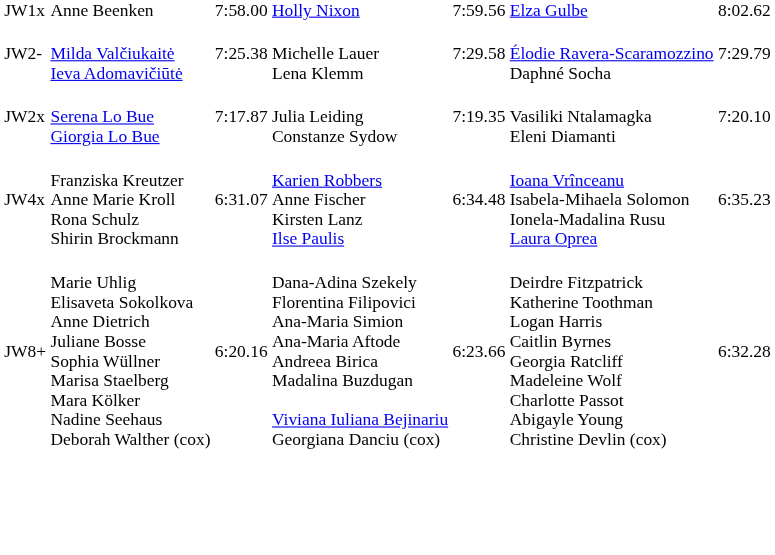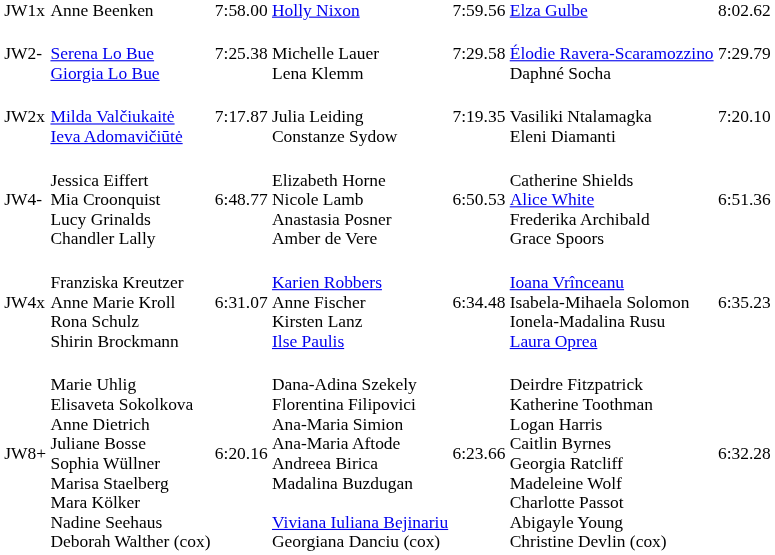 <table>
 <tr>
 <td>JW1x</td>
 <td>Anne Beenken<br></td>
 <td>7:58.00</td>
 <td><a href='#'>Holly Nixon</a><br></td>
 <td>7:59.56</td>
 <td><a href='#'>Elza Gulbe</a><br></td>
 <td>8:02.62</td>
 </tr>
 <tr>
 <td>JW2-</td>
-<td><br><a href='#'>Milda Valčiukaitė</a><br><a href='#'>Ieva Adomavičiūtė</a></td>
+<td><br><a href='#'>Serena Lo Bue</a><br><a href='#'>Giorgia Lo Bue</a></td>
 <td>7:25.38</td>
 <td><br>Michelle Lauer<br>Lena Klemm</td>
 <td>7:29.58</td>
 <td><br><a href='#'>Élodie Ravera-Scaramozzino</a><br>Daphné Socha</td>
 <td>7:29.79</td>
 </tr>
 <tr>
 <td>JW2x</td>
-<td><br><a href='#'>Serena Lo Bue</a><br><a href='#'>Giorgia Lo Bue</a></td>
+<td><br><a href='#'>Milda Valčiukaitė</a><br><a href='#'>Ieva Adomavičiūtė</a></td>
 <td>7:17.87</td>
 <td><br>Julia Leiding<br>Constanze Sydow</td>
 <td>7:19.35</td>
 <td><br>Vasiliki Ntalamagka<br>Eleni Diamanti</td>
 <td>7:20.10</td>
+</tr>
+<tr>
+<td>JW4-</td>
+<td><br>Jessica Eiffert<br>Mia Croonquist<br>Lucy Grinalds<br>Chandler Lally</td>
+<td>6:48.77</td>
+<td><br>Elizabeth Horne<br>Nicole Lamb<br>Anastasia Posner<br>Amber de Vere</td>
+<td>6:50.53</td>
+<td><br>Catherine Shields<br><a href='#'>Alice White</a><br>Frederika Archibald<br>Grace Spoors</td>
+<td>6:51.36</td>
 </tr>
 <tr>
 <td>JW4x</td>
 <td><br>Franziska Kreutzer<br>Anne Marie Kroll<br>Rona Schulz<br>Shirin Brockmann</td>
 <td>6:31.07</td>
 <td><br><a href='#'>Karien Robbers</a><br>Anne Fischer<br>Kirsten Lanz<br><a href='#'>Ilse Paulis</a></td>
 <td>6:34.48</td>
 <td><br><a href='#'>Ioana Vrînceanu</a><br>Isabela-Mihaela Solomon<br>Ionela-Madalina Rusu<br><a href='#'>Laura Oprea</a></td>
 <td>6:35.23</td>
 </tr>
 <tr>
 <td>JW8+</td>
 <td><br>Marie Uhlig<br>Elisaveta Sokolkova<br>Anne Dietrich<br>Juliane Bosse<br>Sophia Wüllner<br>Marisa Staelberg<br>Mara Kölker<br>Nadine Seehaus<br>Deborah Walther (cox)</td>
 <td>6:20.16</td>
 <td><br>Dana-Adina Szekely<br>Florentina Filipovici<br>Ana-Maria Simion<br>Ana-Maria Aftode<br>Andreea Birica<br>Madalina Buzdugan<br><br><a href='#'>Viviana Iuliana Bejinariu</a><br>Georgiana Danciu (cox)</td>
 <td>6:23.66</td>
 <td><br>Deirdre Fitzpatrick<br>Katherine Toothman<br>Logan Harris<br>Caitlin Byrnes<br>Georgia Ratcliff<br>Madeleine Wolf<br>Charlotte Passot<br>Abigayle Young<br>Christine Devlin (cox)</td>
 <td>6:32.28</td>
 </tr>
 </table>
